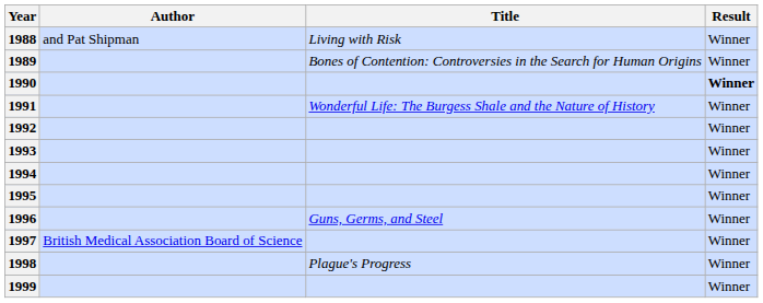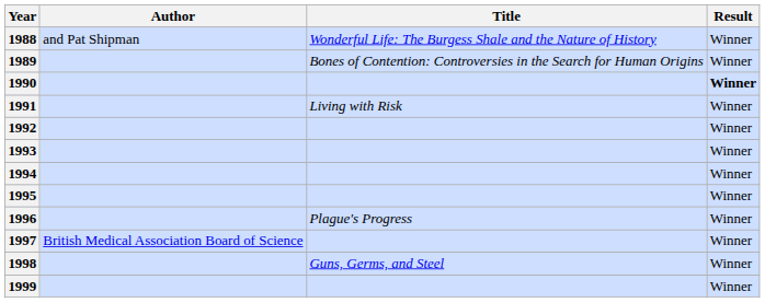 <table class="wikitable sortable mw-collapsible">
 <tr>
 <th>Year</th>
 <th>Author</th>
 <th>Title</th>
 <th>Result</th>
 </tr>
 <tr style="background:#cddeff">
 <th>1988</th>
 <td> and Pat Shipman</td>
-<td><em>Living with Risk</em></td>
+<td><em><a href='#'>Wonderful Life: The Burgess Shale and the Nature of History</a></em></td>
 <td>Winner</td>
 </tr>
 <tr style="background:#cddeff">
 <th>1989</th>
 <td></td>
 <td><em>Bones of Contention: Controversies in the Search for Human Origins</em></td>
 <td>Winner</td>
 </tr>
 <tr style="background:#cddeff">
 <th>1990</th>
 <td></td>
 <td><em></em></td>
 <td><strong>Winner</strong></td>
 </tr>
 <tr style="background:#cddeff">
 <th>1991</th>
 <td></td>
-<td><em><a href='#'>Wonderful Life: The Burgess Shale and the Nature of History</a></em></td>
+<td><em>Living with Risk</em></td>
 <td>Winner</td>
 </tr>
 <tr style="background:#cddeff">
 <th>1992</th>
 <td></td>
 <td><em></em></td>
 <td>Winner</td>
 </tr>
 <tr style="background:#cddeff">
 <th>1993</th>
 <td></td>
 <td><em></em></td>
 <td>Winner</td>
 </tr>
 <tr style="background:#cddeff">
 <th>1994</th>
 <td></td>
 <td><em></em></td>
 <td>Winner</td>
 </tr>
 <tr style="background:#cddeff">
 <th>1995</th>
 <td></td>
 <td><em></em></td>
 <td>Winner</td>
 </tr>
 <tr style="background:#cddeff">
 <th>1996</th>
 <td></td>
-<td><em><a href='#'>Guns, Germs, and Steel</a></em></td>
+<td><em>Plague's Progress</em></td>
 <td>Winner</td>
 </tr>
 <tr style="background:#cddeff">
 <th>1997</th>
 <td><a href='#'>British Medical Association Board of Science</a></td>
 <td><em></em></td>
 <td>Winner</td>
 </tr>
 <tr style="background:#cddeff">
 <th>1998</th>
 <td></td>
-<td><em>Plague's Progress</em></td>
+<td><em><a href='#'>Guns, Germs, and Steel</a></em></td>
 <td>Winner</td>
 </tr>
 <tr style="background:#cddeff">
 <th>1999</th>
 <td></td>
 <td><em></em></td>
 <td>Winner</td>
 </tr>
 </table>
